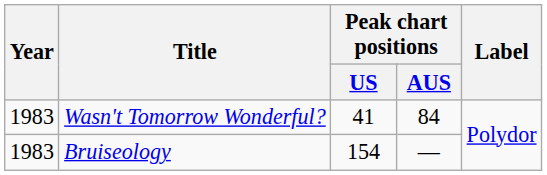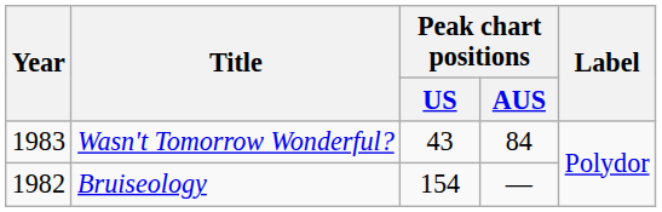 <table class="wikitable" style="text-align:center">
 <tr>
 <th scope="col" rowspan="2">Year</th>
 <th scope="col" rowspan="2">Title</th>
 <th scope="col" colspan="2">Peak chart<br>positions</th>
 <th scope="col" rowspan="2">Label</th>
 </tr>
 <tr>
 <th style="width:40px;"><a href='#'>US</a><br></th>
 <th style="width:40px;"><a href='#'>AUS</a><br></th>
 </tr>
 <tr>
 <td>1983</td>
 <td style="text-align:left;"><em><a href='#'>Wasn't Tomorrow Wonderful?</a></em></td>
-<td>41</td>
+<td>43</td>
 <td>84</td>
 <td style="text-align:left;" rowspan="2"><a href='#'>Polydor</a></td>
 </tr>
 <tr>
-<td>1983</td>
+<td>1982</td>
 <td style="text-align:left;"><em><a href='#'>Bruiseology</a></em></td>
 <td>154</td>
 <td>—</td>
 </tr>
 </table>
